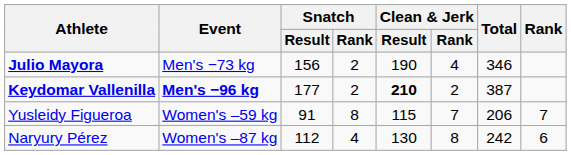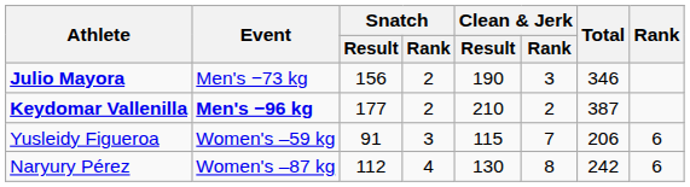 <table class="wikitable" style="font-size:90%">
 <tr>
 <th rowspan="2">Athlete</th>
 <th rowspan="2">Event</th>
 <th colspan="2">Snatch</th>
 <th colspan="2">Clean & Jerk</th>
 <th rowspan="2">Total</th>
 <th rowspan="2">Rank</th>
 </tr>
 <tr style="font-size:95%">
 <th>Result</th>
 <th>Rank</th>
 <th>Result</th>
 <th>Rank</th>
 </tr>
 <tr align=center>
 <td align=left><strong><a href='#'>Julio Mayora</a></strong></td>
 <td align=left><a href='#'>Men's −73 kg</a></td>
 <td>156</td>
 <td>2</td>
 <td>190</td>
-<td>4</td>
+<td>3</td>
 <td>346</td>
 <td></td>
 </tr>
 <tr align=center>
 <td align=left><strong><a href='#'>Keydomar Vallenilla</a></strong></td>
 <td align=left><strong><a href='#'>Men's −96 kg</a></strong></td>
 <td>177</td>
 <td>2</td>
-<td><strong>210</strong></td>
+<td>210</td>
 <td>2</td>
 <td>387</td>
 <td></td>
 </tr>
 <tr align=center>
 <td align=left><a href='#'>Yusleidy Figueroa</a></td>
 <td align=left><a href='#'>Women's –59 kg</a></td>
 <td>91</td>
-<td>8</td>
+<td>3</td>
 <td>115</td>
 <td>7</td>
 <td>206</td>
-<td>7</td>
+<td>6</td>
 </tr>
 <tr align=center>
 <td align=left><a href='#'>Naryury Pérez</a></td>
 <td align=left><a href='#'>Women's –87 kg</a></td>
 <td>112</td>
 <td>4</td>
 <td>130</td>
 <td>8</td>
 <td>242</td>
 <td>6</td>
 </tr>
 </table>
